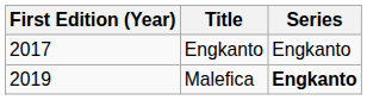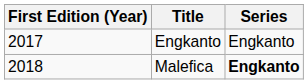 <table class="wikitable sortable">
 <tr>
 <th>First Edition (Year)</th>
 <th>Title</th>
 <th>Series</th>
 </tr>
 <tr>
 <td>2017</td>
 <td>Engkanto</td>
 <td>Engkanto</td>
 </tr>
 <tr>
-<td>2019</td>
+<td>2018</td>
 <td>Malefica</td>
 <td><strong>Engkanto</strong></td>
 </tr>
 </table>
